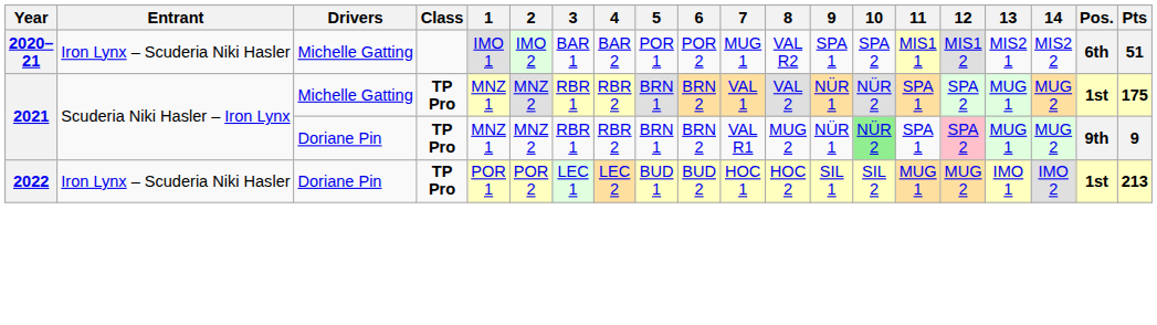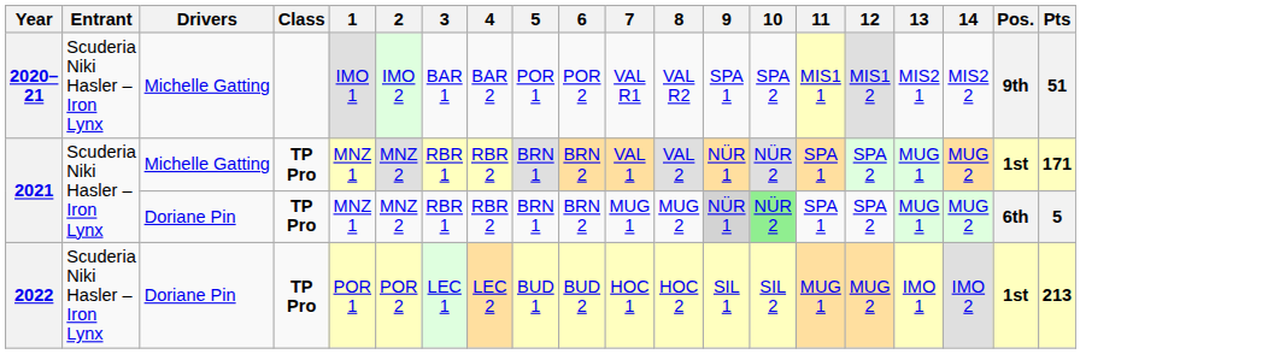 <table class="wikitable" style="text-align:center; font-size:85%">
 <tr>
 <th>Year</th>
 <th>Entrant</th>
 <th>Drivers</th>
 <th>Class</th>
 <th>1</th>
 <th>2</th>
 <th>3</th>
 <th>4</th>
 <th>5</th>
 <th>6</th>
 <th>7</th>
 <th>8</th>
 <th>9</th>
 <th>10</th>
 <th>11</th>
 <th>12</th>
 <th>13</th>
 <th>14</th>
 <th>Pos.</th>
 <th>Pts</th>
 </tr>
 <tr>
 <th><a href='#'>2020–21</a></th>
-<td align="left" nowrap><a href='#'>Iron Lynx</a> – Scuderia Niki Hasler</td>
+<td align="left">Scuderia Niki Hasler – <a href='#'>Iron Lynx</a></td>
 <td align="left" nowrap> <a href='#'>Michelle Gatting</a></td>
 <td><strong><span></span></strong></td>
 <td style="background:#dfdfdf;"><a href='#'>IMO<br>1</a><br></td>
 <td style="background:#dfffdf;"><a href='#'>IMO<br>2</a><br></td>
 <td><a href='#'>BAR<br>1</a></td>
 <td><a href='#'>BAR<br>2</a></td>
 <td><a href='#'>POR<br>1</a></td>
 <td><a href='#'>POR<br>2</a></td>
-<td><a href='#'>MUG<br>1</a></td>
+<td><a href='#'>VAL<br>R1</a></td>
 <td><a href='#'>VAL<br>R2</a></td>
 <td><a href='#'>SPA<br>1</a></td>
 <td><a href='#'>SPA<br>2</a></td>
 <td style="background:#ffffbf;"><a href='#'>MIS1<br>1</a><br></td>
 <td style="background:#dfdfdf;"><a href='#'>MIS1<br>2</a><br></td>
 <td><a href='#'>MIS2<br>1</a></td>
 <td><a href='#'>MIS2<br>2</a></td>
-<th>6th</th>
+<th>9th</th>
 <th>51</th>
 </tr>
 <tr>
 <th rowspan="2"><a href='#'>2021</a></th>
 <td rowspan="2" align="left">Scuderia Niki Hasler – <a href='#'>Iron Lynx</a></td>
 <td align="left"> <a href='#'>Michelle Gatting</a></td>
 <td><strong><span>TP Pro</span></strong></td>
 <td style="background:#ffffbf;"><a href='#'>MNZ<br>1</a><br></td>
 <td style="background:#dfdfdf;"><a href='#'>MNZ<br>2</a><br></td>
 <td style="background:#ffffbf;"><a href='#'>RBR<br>1</a><br></td>
 <td style="background:#ffffbf;"><a href='#'>RBR<br>2</a><br></td>
 <td style="background:#dfdfdf;"><a href='#'>BRN<br>1</a><br></td>
 <td style="background:#ffdf9f;"><a href='#'>BRN<br>2</a><br></td>
 <td style="background:#ffdf9f;"><a href='#'>VAL<br>1</a><br></td>
 <td style="background:#dfdfdf;"><a href='#'>VAL<br>2</a><br></td>
 <td style="background:#ffdf9f;"><a href='#'>NÜR<br>1</a><br></td>
 <td style="background:#dfdfdf;"><a href='#'>NÜR<br>2</a><br></td>
 <td style="background:#ffdf9f;"><a href='#'>SPA<br>1</a><br></td>
 <td style="background:#dfffdf;"><a href='#'>SPA<br>2</a><br></td>
 <td style="background:#dfffdf;"><a href='#'>MUG<br>1</a><br></td>
 <td style="background:#ffdf9f;"><a href='#'>MUG<br>2</a><br></td>
 <th style="background:#ffffbf;">1st</th>
-<th style="background:#ffffbf;">175</th>
+<th style="background:#ffffbf;">171</th>
 </tr>
 <tr>
 <td align="left"> <a href='#'>Doriane Pin</a></td>
 <td><strong><span>TP Pro</span></strong></td>
 <td><a href='#'>MNZ<br>1</a></td>
 <td><a href='#'>MNZ<br>2</a></td>
 <td><a href='#'>RBR<br>1</a></td>
 <td><a href='#'>RBR<br>2</a></td>
 <td><a href='#'>BRN<br>1</a></td>
 <td><a href='#'>BRN<br>2</a></td>
-<td><a href='#'>VAL<br>R1</a></td>
+<td><a href='#'>MUG<br>1</a></td>
 <td><a href='#'>MUG<br>2</a></td>
-<td><a href='#'>NÜR<br>1</a></td>
+<td style="background: lightgrey;"><a href='#'>NÜR<br>1</a></td>
 <td style="background: lightgreen;"><a href='#'>NÜR<br>2</a></td>
 <td><a href='#'>SPA<br>1</a></td>
-<td style="background: pink;"><a href='#'>SPA<br>2</a></td>
+<td><a href='#'>SPA<br>2</a></td>
 <td style="background:#dfffdf;"><a href='#'>MUG<br>1</a><br></td>
 <td style="background:#dfffdf;"><a href='#'>MUG<br>2</a><br></td>
-<th>9th</th>
-<th>9</th>
+<th>6th</th>
+<th>5</th>
 </tr>
 <tr>
 <th><a href='#'>2022</a></th>
-<td align="left" nowrap><a href='#'>Iron Lynx</a> – Scuderia Niki Hasler</td>
+<td align="left">Scuderia Niki Hasler – <a href='#'>Iron Lynx</a></td>
 <td align="left"> <a href='#'>Doriane Pin</a></td>
 <td><strong><span>TP Pro</span></strong></td>
 <td style="background:#ffffbf;"><a href='#'>POR<br>1</a><br></td>
 <td style="background:#ffffbf;"><a href='#'>POR<br>2</a><br></td>
 <td style="background:#dfffdf;"><a href='#'>LEC<br>1</a><br></td>
 <td style="background:#ffdf9f;"><a href='#'>LEC<br>2</a><br></td>
 <td style="background:#ffffbf;"><a href='#'>BUD<br>1</a><br></td>
 <td style="background:#ffffbf;"><a href='#'>BUD<br>2</a><br></td>
 <td style="background:#ffffbf;"><a href='#'>HOC<br>1</a><br></td>
 <td style="background:#ffffbf;"><a href='#'>HOC<br>2</a><br></td>
 <td style="background:#ffffbf;"><a href='#'>SIL<br>1</a><br></td>
 <td style="background:#ffffbf;"><a href='#'>SIL<br>2</a><br></td>
 <td style="background:#ffdf9f;"><a href='#'>MUG<br>1</a><br></td>
 <td style="background:#ffdf9f;"><a href='#'>MUG<br>2</a><br></td>
 <td style="background:#ffffbf;"><a href='#'>IMO<br>1</a><br></td>
 <td style="background:#dfdfdf;"><a href='#'>IMO<br>2</a><br></td>
 <th style="background:#ffffbf;">1st</th>
 <th style="background:#ffffbf;">213</th>
 </tr>
 </table>
